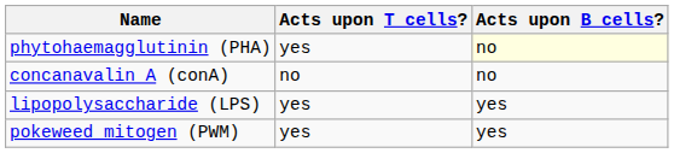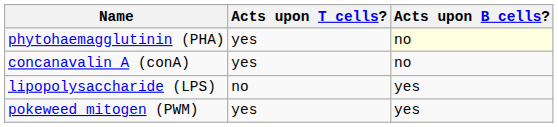 <table class="wikitable">
 <tr>
 <th>Name</th>
 <th>Acts upon <a href='#'>T cells</a>?</th>
 <th>Acts upon <a href='#'>B cells</a>?</th>
 </tr>
 <tr>
 <td><a href='#'>phytohaemagglutinin</a> (PHA)</td>
 <td>yes</td>
 <td style="background: lightyellow;">no</td>
 </tr>
 <tr>
 <td><a href='#'>concanavalin A</a> (conA)</td>
-<td>no</td>
+<td>yes</td>
 <td>no</td>
 </tr>
 <tr>
 <td><a href='#'>lipopolysaccharide</a> (LPS)</td>
-<td>yes</td>
+<td>no</td>
 <td>yes</td>
 </tr>
 <tr>
 <td><a href='#'>pokeweed mitogen</a> (PWM)</td>
 <td>yes</td>
 <td>yes</td>
 </tr>
 </table>
